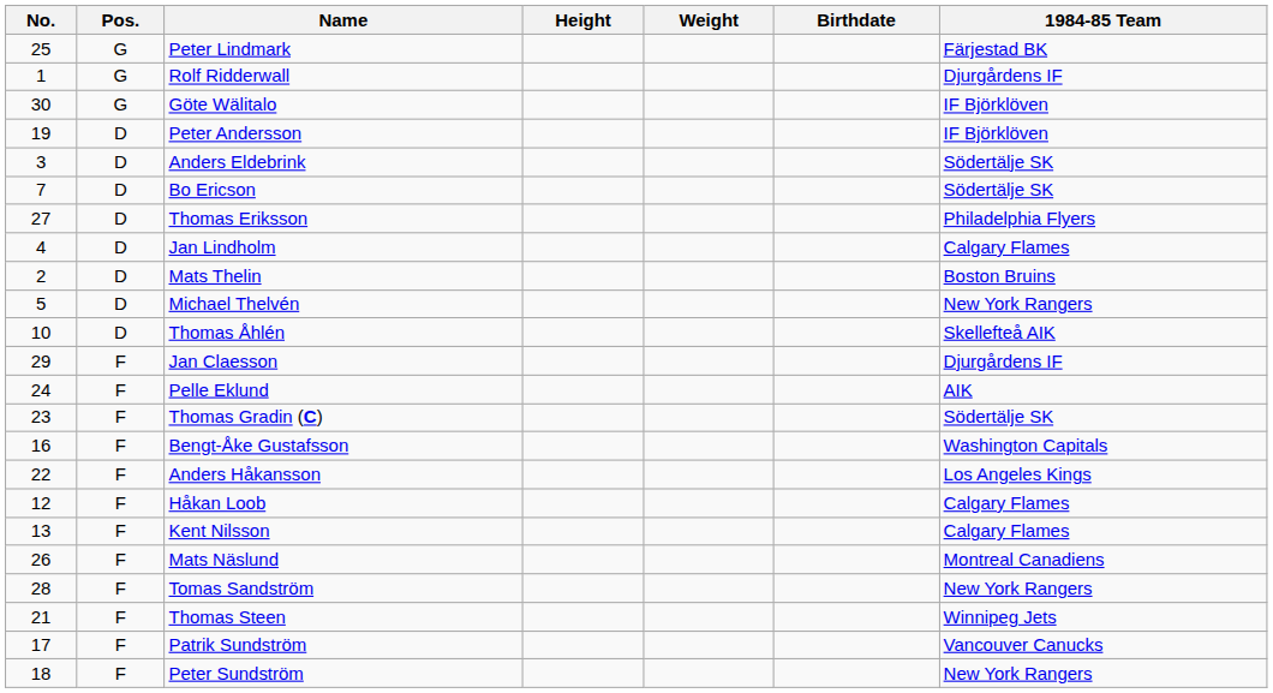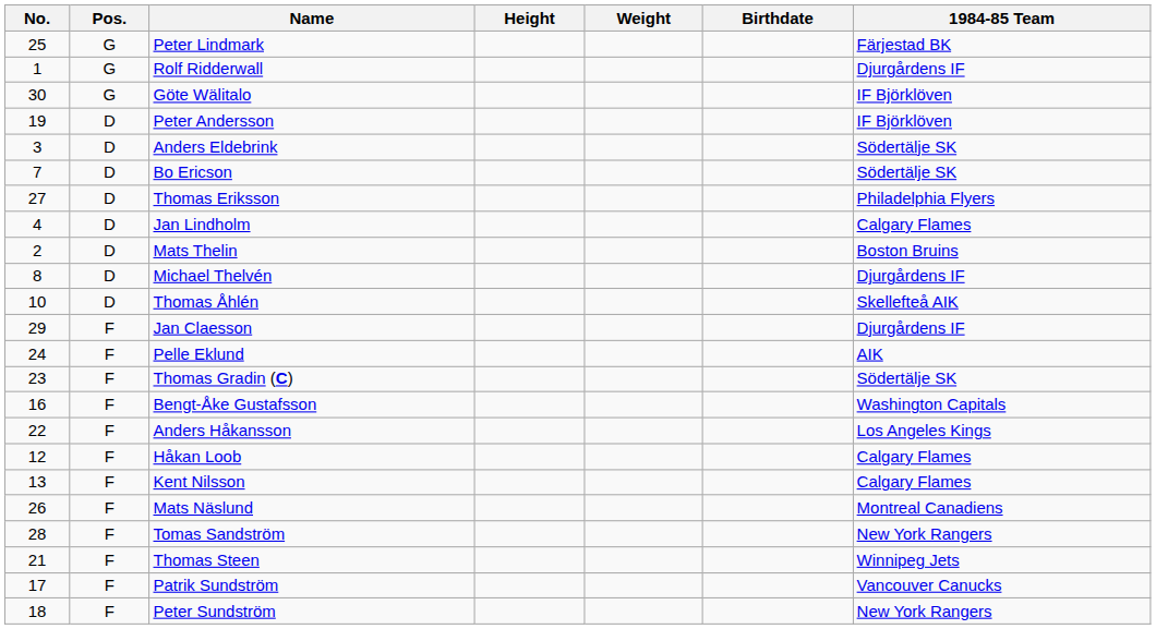 <table class="wikitable sortable" width="80%" style="font-size: 90%; text-align: center;">
 <tr>
 <th>No.</th>
 <th>Pos.</th>
 <th>Name</th>
 <th>Height</th>
 <th>Weight</th>
 <th>Birthdate</th>
 <th>1984-85 Team</th>
 </tr>
 <tr>
 <td>25</td>
 <td>G</td>
 <td style="text-align:left;"><a href='#'>Peter Lindmark</a></td>
 <td></td>
 <td></td>
 <td style="text-align:right;"></td>
 <td style="text-align:left;"> <a href='#'>Färjestad BK</a></td>
 </tr>
 <tr>
 <td>1</td>
 <td>G</td>
 <td style="text-align:left;"><a href='#'>Rolf Ridderwall</a></td>
 <td></td>
 <td></td>
 <td style="text-align:right;"></td>
 <td style="text-align:left;"> <a href='#'>Djurgårdens IF</a></td>
 </tr>
 <tr>
 <td>30</td>
 <td>G</td>
 <td style="text-align:left;"><a href='#'>Göte Wälitalo</a></td>
 <td></td>
 <td></td>
 <td style="text-align:right;"></td>
 <td style="text-align:left;"> <a href='#'>IF Björklöven</a></td>
 </tr>
 <tr>
 <td>19</td>
 <td>D</td>
 <td style="text-align:left;"><a href='#'>Peter Andersson</a></td>
 <td></td>
 <td></td>
 <td style="text-align:right;"></td>
 <td style="text-align:left;"> <a href='#'>IF Björklöven</a></td>
 </tr>
 <tr>
 <td>3</td>
 <td>D</td>
 <td style="text-align:left;"><a href='#'>Anders Eldebrink</a></td>
 <td></td>
 <td></td>
 <td style="text-align:right;"></td>
 <td style="text-align:left;"> <a href='#'>Södertälje SK</a></td>
 </tr>
 <tr>
 <td>7</td>
 <td>D</td>
 <td style="text-align:left;"><a href='#'>Bo Ericson</a></td>
 <td></td>
 <td></td>
 <td style="text-align:right;"></td>
 <td style="text-align:left;"> <a href='#'>Södertälje SK</a></td>
 </tr>
 <tr>
 <td>27</td>
 <td>D</td>
 <td style="text-align:left;"><a href='#'>Thomas Eriksson</a></td>
 <td></td>
 <td></td>
 <td style="text-align:right;"></td>
 <td style="text-align:left;"> <a href='#'>Philadelphia Flyers</a></td>
 </tr>
 <tr>
 <td>4</td>
 <td>D</td>
 <td style="text-align:left;"><a href='#'>Jan Lindholm</a></td>
 <td></td>
 <td></td>
 <td style="text-align:right;"></td>
 <td style="text-align:left;"> <a href='#'>Calgary Flames</a></td>
 </tr>
 <tr>
 <td>2</td>
 <td>D</td>
 <td style="text-align:left;"><a href='#'>Mats Thelin</a></td>
 <td></td>
 <td></td>
 <td style="text-align:right;"></td>
 <td style="text-align:left;"> <a href='#'>Boston Bruins</a></td>
 </tr>
 <tr>
-<td>5</td>
+<td>8</td>
 <td>D</td>
 <td style="text-align:left;"><a href='#'>Michael Thelvén</a></td>
 <td></td>
 <td></td>
 <td style="text-align:right;"></td>
-<td style="text-align:left;"> <a href='#'>New York Rangers</a></td>
+<td style="text-align:left;"> <a href='#'>Djurgårdens IF</a></td>
 </tr>
 <tr>
 <td>10</td>
 <td>D</td>
 <td style="text-align:left;"><a href='#'>Thomas Åhlén</a></td>
 <td></td>
 <td></td>
 <td style="text-align:right;"></td>
 <td style="text-align:left;"> <a href='#'>Skellefteå AIK</a></td>
 </tr>
 <tr>
 <td>29</td>
 <td>F</td>
 <td style="text-align:left;"><a href='#'>Jan Claesson</a></td>
 <td></td>
 <td></td>
 <td style="text-align:right;"></td>
 <td style="text-align:left;"> <a href='#'>Djurgårdens IF</a></td>
 </tr>
 <tr>
 <td>24</td>
 <td>F</td>
 <td style="text-align:left;"><a href='#'>Pelle Eklund</a></td>
 <td></td>
 <td></td>
 <td style="text-align:right;"></td>
 <td style="text-align:left;"> <a href='#'>AIK</a></td>
 </tr>
 <tr>
 <td>23</td>
 <td>F</td>
 <td style="text-align:left;"><a href='#'>Thomas Gradin</a> (<strong><a href='#'>C</a></strong>)</td>
 <td></td>
 <td></td>
 <td style="text-align:right;"></td>
 <td style="text-align:left;"> <a href='#'>Södertälje SK</a></td>
 </tr>
 <tr>
 <td>16</td>
 <td>F</td>
 <td style="text-align:left;"><a href='#'>Bengt-Åke Gustafsson</a></td>
 <td></td>
 <td></td>
 <td style="text-align:right;"></td>
 <td style="text-align:left;"> <a href='#'>Washington Capitals</a></td>
 </tr>
 <tr>
 <td>22</td>
 <td>F</td>
 <td style="text-align:left;"><a href='#'>Anders Håkansson</a></td>
 <td></td>
 <td></td>
 <td style="text-align:right;"></td>
 <td style="text-align:left;"> <a href='#'>Los Angeles Kings</a></td>
 </tr>
 <tr>
 <td>12</td>
 <td>F</td>
 <td style="text-align:left;"><a href='#'>Håkan Loob</a></td>
 <td></td>
 <td></td>
 <td style="text-align:right;"></td>
 <td style="text-align:left;"> <a href='#'>Calgary Flames</a></td>
 </tr>
 <tr>
 <td>13</td>
 <td>F</td>
 <td style="text-align:left;"><a href='#'>Kent Nilsson</a></td>
 <td></td>
 <td></td>
 <td style="text-align:right;"></td>
 <td style="text-align:left;"> <a href='#'>Calgary Flames</a></td>
 </tr>
 <tr>
 <td>26</td>
 <td>F</td>
 <td style="text-align:left;"><a href='#'>Mats Näslund</a></td>
 <td></td>
 <td></td>
 <td style="text-align:right;"></td>
 <td style="text-align:left;"> <a href='#'>Montreal Canadiens</a></td>
 </tr>
 <tr>
 <td>28</td>
 <td>F</td>
 <td style="text-align:left;"><a href='#'>Tomas Sandström</a></td>
 <td></td>
 <td></td>
 <td style="text-align:right;"></td>
 <td style="text-align:left;"> <a href='#'>New York Rangers</a></td>
 </tr>
 <tr>
 <td>21</td>
 <td>F</td>
 <td style="text-align:left;"><a href='#'>Thomas Steen</a></td>
 <td></td>
 <td></td>
 <td style="text-align:right;"></td>
 <td style="text-align:left;"> <a href='#'>Winnipeg Jets</a></td>
 </tr>
 <tr>
 <td>17</td>
 <td>F</td>
 <td style="text-align:left;"><a href='#'>Patrik Sundström</a></td>
 <td></td>
 <td></td>
 <td style="text-align:right;"></td>
 <td style="text-align:left;"> <a href='#'>Vancouver Canucks</a></td>
 </tr>
 <tr>
 <td>18</td>
 <td>F</td>
 <td style="text-align:left;"><a href='#'>Peter Sundström</a></td>
 <td></td>
 <td></td>
 <td style="text-align:right;"></td>
 <td style="text-align:left;"> <a href='#'>New York Rangers</a></td>
 </tr>
 </table>
